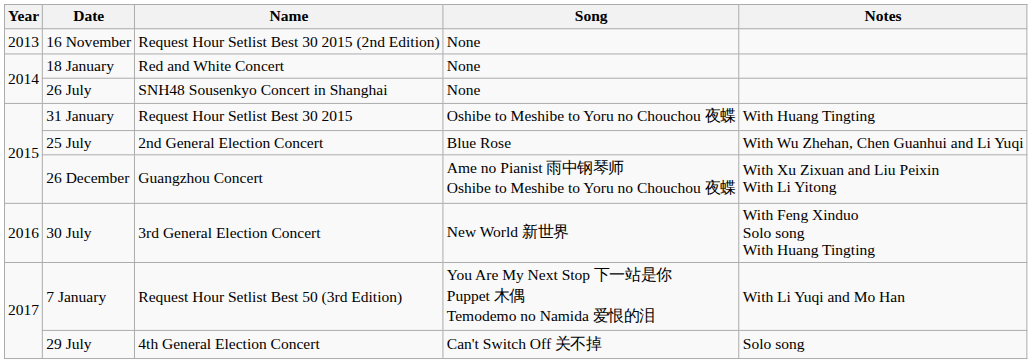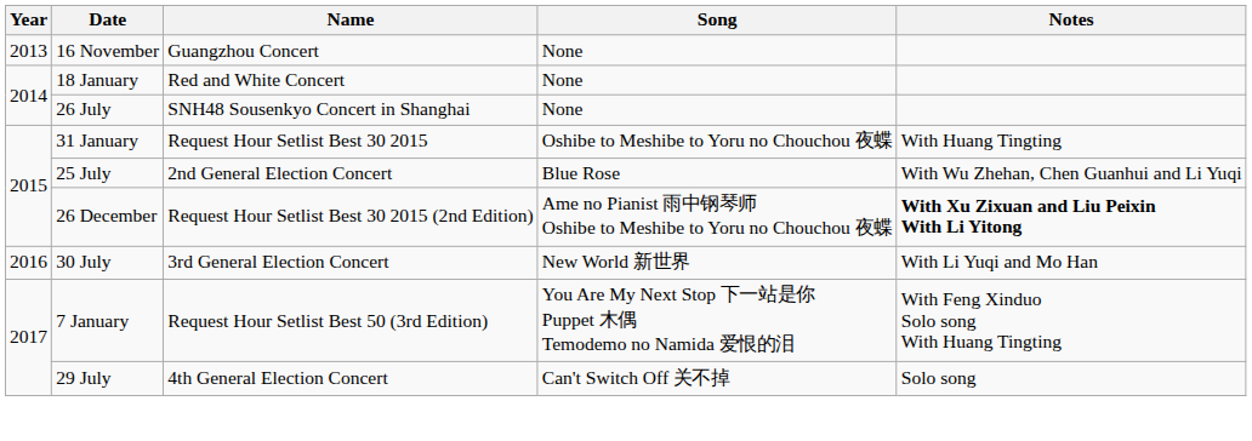 <table class="wikitable">
 <tr>
 <th>Year</th>
 <th>Date</th>
 <th>Name</th>
 <th>Song</th>
 <th>Notes</th>
 </tr>
 <tr>
 <td>2013</td>
 <td>16 November</td>
-<td>Request Hour Setlist Best 30 2015 (2nd Edition)</td>
+<td>Guangzhou Concert</td>
 <td>None</td>
 <td></td>
 </tr>
 <tr>
 <td rowspan="2">2014</td>
 <td>18 January</td>
 <td>Red and White Concert</td>
 <td>None</td>
 <td></td>
 </tr>
 <tr>
 <td>26 July</td>
 <td>SNH48 Sousenkyo Concert in Shanghai</td>
 <td>None</td>
 <td></td>
 </tr>
 <tr>
 <td rowspan="3">2015</td>
 <td>31 January</td>
 <td>Request Hour Setlist Best 30 2015</td>
 <td>Oshibe to Meshibe to Yoru no Chouchou 夜蝶</td>
 <td>With Huang Tingting</td>
 </tr>
 <tr>
 <td>25 July</td>
 <td>2nd General Election Concert</td>
 <td>Blue Rose</td>
 <td>With Wu Zhehan, Chen Guanhui and Li Yuqi</td>
 </tr>
 <tr>
 <td>26 December</td>
-<td>Guangzhou Concert</td>
+<td>Request Hour Setlist Best 30 2015 (2nd Edition)</td>
 <td>Ame no Pianist 雨中钢琴师 <br> Oshibe to Meshibe to Yoru no Chouchou 夜蝶</td>
-<td>With Xu Zixuan and Liu Peixin <br> With Li Yitong</td>
+<td><strong>With Xu Zixuan and Liu Peixin <br> With Li Yitong</strong></td>
 </tr>
 <tr>
 <td>2016</td>
 <td>30 July</td>
 <td>3rd General Election Concert</td>
 <td>New World 新世界</td>
-<td>With Feng Xinduo <br> Solo song <br> With Huang Tingting</td>
+<td>With Li Yuqi and Mo Han</td>
 </tr>
 <tr>
 <td rowspan="2">2017</td>
 <td>7 January</td>
 <td>Request Hour Setlist Best 50 (3rd Edition)</td>
 <td>You Are My Next Stop 下一站是你 <br> Puppet 木偶 <br> Temodemo no Namida 爱恨的泪</td>
-<td>With Li Yuqi and Mo Han</td>
+<td>With Feng Xinduo <br> Solo song <br> With Huang Tingting</td>
 </tr>
 <tr>
 <td>29 July</td>
 <td>4th General Election Concert</td>
 <td>Can't Switch Off 关不掉</td>
 <td>Solo song</td>
 </tr>
 </table>
